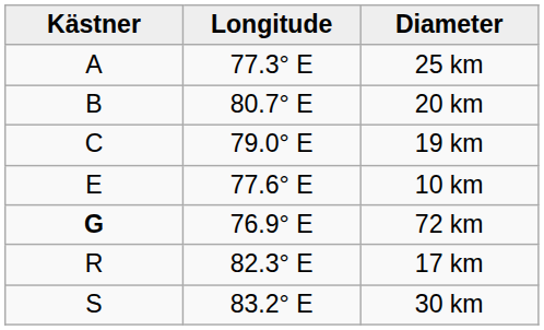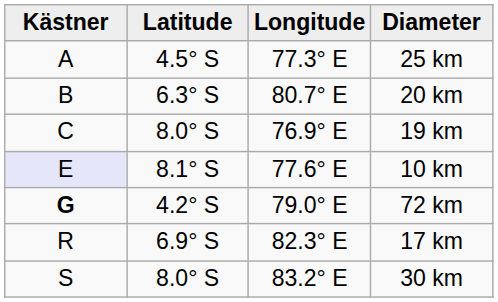 <table class="wikitable">
 <tr>
 <th width="25%" style="background:#eeeeee;">Kästner</th>
+<th width="25%" style="background:#eeeeee;">Latitude</th>
 <th width="25%" style="background:#eeeeee;">Longitude</th>
 <th width="25%" style="background:#eeeeee;">Diameter</th>
 </tr>
 <tr>
 <td align="center">A</td>
+<td align="center">4.5° S</td>
 <td align="center">77.3° E</td>
 <td align="center">25 km</td>
 </tr>
 <tr>
 <td align="center">B</td>
+<td align="center">6.3° S</td>
 <td align="center">80.7° E</td>
 <td align="center">20 km</td>
 </tr>
 <tr>
 <td align="center">C</td>
-<td align="center">79.0° E</td>
+<td align="center">8.0° S</td>
+<td align="center">76.9° E</td>
 <td align="center">19 km</td>
 </tr>
 <tr>
-<td align="center">E</td>
+<td align="center" style="background: lavender;">E</td>
+<td align="center">8.1° S</td>
 <td align="center">77.6° E</td>
 <td align="center">10 km</td>
 </tr>
 <tr>
 <td align="center"><strong>G</strong></td>
-<td align="center">76.9° E</td>
+<td align="center">4.2° S</td>
+<td align="center">79.0° E</td>
 <td align="center">72 km</td>
 </tr>
 <tr>
 <td align="center">R</td>
+<td align="center">6.9° S</td>
 <td align="center">82.3° E</td>
 <td align="center">17 km</td>
 </tr>
 <tr>
 <td align="center">S</td>
+<td align="center">8.0° S</td>
 <td align="center">83.2° E</td>
 <td align="center">30 km</td>
 </tr>
 </table>
